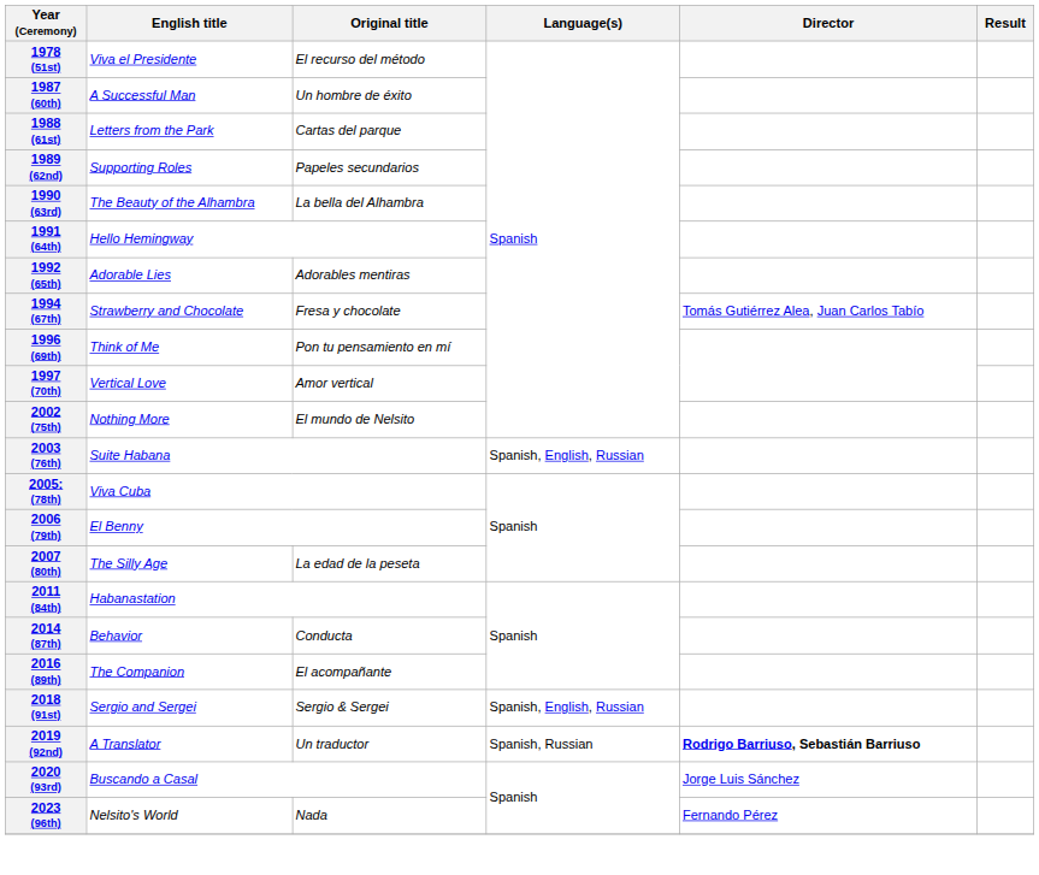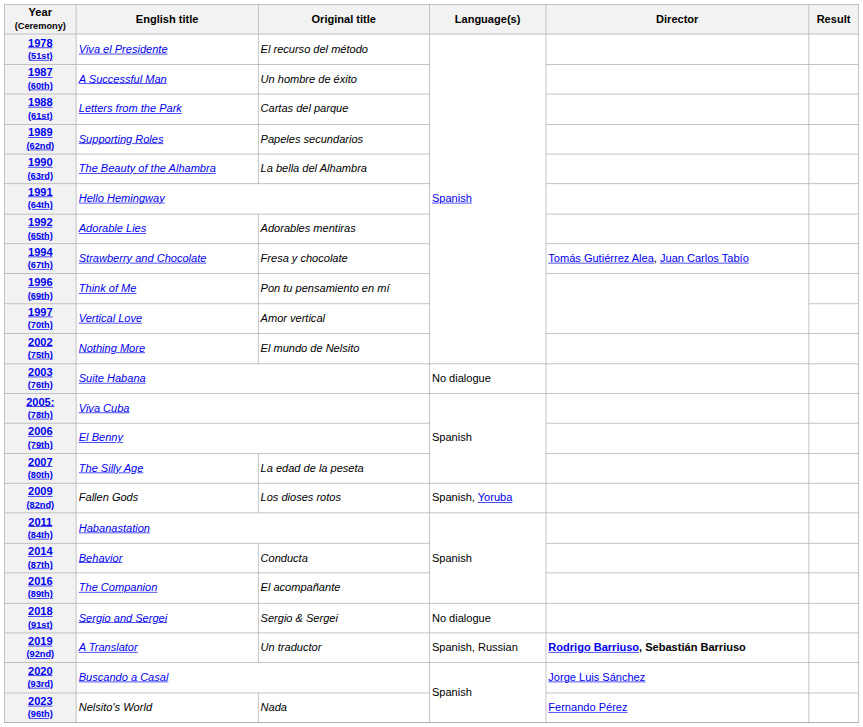 <table class="wikitable sortable" width="98%" style="background:#ffffff;">
 <tr>
 <th>Year<br><small>(Ceremony)</small></th>
 <th>English title</th>
 <th>Original title</th>
 <th>Language(s)</th>
 <th>Director</th>
 <th>Result</th>
 </tr>
 <tr>
 <th align="center"><a href='#'>1978</a><br><small><a href='#'>(51st)</a></small></th>
 <td><em><a href='#'>Viva el Presidente</a></em></td>
 <td><em>El recurso del método</em></td>
 <td rowspan="11"><a href='#'>Spanish</a></td>
 <td></td>
 <td></td>
 </tr>
 <tr>
 <th align="center"><a href='#'>1987</a><br><small><a href='#'>(60th)</a></small></th>
 <td><em><a href='#'>A Successful Man</a></em></td>
 <td><em>Un hombre de éxito</em></td>
 <td></td>
 <td></td>
 </tr>
 <tr>
 <th align="center"><a href='#'>1988</a><br><small><a href='#'>(61st)</a></small></th>
 <td><em><a href='#'>Letters from the Park</a></em></td>
 <td><em>Cartas del parque</em></td>
 <td></td>
 <td></td>
 </tr>
 <tr>
 <th align="center"><a href='#'>1989</a><br><small><a href='#'>(62nd)</a></small></th>
 <td><em><a href='#'>Supporting Roles</a></em></td>
 <td><em>Papeles secundarios</em></td>
 <td></td>
 <td></td>
 </tr>
 <tr>
 <th align="center"><a href='#'>1990</a><br><small><a href='#'>(63rd)</a></small></th>
 <td><em><a href='#'>The Beauty of the Alhambra</a></em></td>
 <td><em>La bella del Alhambra</em></td>
 <td></td>
 <td></td>
 </tr>
 <tr>
 <th align="center"><a href='#'>1991</a><br><small><a href='#'>(64th)</a></small></th>
 <td colspan="2"><em><a href='#'>Hello Hemingway</a></em></td>
 <td></td>
 <td></td>
 </tr>
 <tr>
 <th align="center"><a href='#'>1992</a><br><small><a href='#'>(65th)</a></small></th>
 <td><em><a href='#'>Adorable Lies</a></em></td>
 <td><em>Adorables mentiras</em></td>
 <td></td>
 <td></td>
 </tr>
 <tr>
 <th align="center"><a href='#'>1994</a><br><small><a href='#'>(67th)</a></small></th>
 <td><em><a href='#'>Strawberry and Chocolate</a></em></td>
 <td><em>Fresa y chocolate</em></td>
 <td><a href='#'>Tomás Gutiérrez Alea</a>, <a href='#'>Juan Carlos Tabío</a></td>
 <td></td>
 </tr>
 <tr>
 <th align="center"><a href='#'>1996</a><br><small><a href='#'>(69th)</a></small></th>
 <td><em><a href='#'>Think of Me</a></em></td>
 <td><em>Pon tu pensamiento en mí</em></td>
 <td rowspan="2"></td>
 <td></td>
 </tr>
 <tr>
 <th align="center"><a href='#'>1997</a><br><small><a href='#'>(70th)</a></small></th>
 <td><em><a href='#'>Vertical Love</a></em></td>
 <td><em>Amor vertical</em></td>
 <td></td>
 </tr>
 <tr>
 <th align="center"><a href='#'>2002</a><br><small><a href='#'>(75th)</a></small></th>
 <td><em><a href='#'>Nothing More</a></em></td>
 <td><em>El mundo de Nelsito</em></td>
 <td></td>
 <td></td>
 </tr>
 <tr>
 <th align="center"><a href='#'>2003</a><br><small><a href='#'>(76th)</a></small></th>
 <td colspan="2"><em><a href='#'>Suite Habana</a></em></td>
-<td>Spanish, <a href='#'>English</a>, <a href='#'>Russian</a></td>
+<td>No dialogue</td>
 <td></td>
 <td></td>
 </tr>
 <tr>
 <th align="center"><a href='#'>2005:</a><br><small><a href='#'>(78th)</a></small></th>
 <td colspan="2"><em><a href='#'>Viva Cuba</a></em></td>
 <td rowspan="3">Spanish</td>
 <td></td>
 <td></td>
 </tr>
 <tr>
 <th align="center"><a href='#'>2006</a><br><small><a href='#'>(79th)</a></small></th>
 <td colspan="2"><em><a href='#'>El Benny</a></em></td>
 <td></td>
 <td></td>
 </tr>
 <tr>
 <th align="center"><a href='#'>2007</a><br><small><a href='#'>(80th)</a></small></th>
 <td><em><a href='#'>The Silly Age</a></em></td>
 <td><em>La edad de la peseta</em></td>
+<td></td>
+<td></td>
+</tr>
+<tr>
+<th align="center"><a href='#'>2009</a><br><small><a href='#'>(82nd)</a></small></th>
+<td><em>Fallen Gods</em></td>
+<td><em>Los dioses rotos</em></td>
+<td>Spanish, <a href='#'>Yoruba</a></td>
 <td></td>
 <td></td>
 </tr>
 <tr>
 <th align="center"><a href='#'>2011</a><br><small><a href='#'>(84th)</a></small></th>
 <td colspan="2"><em><a href='#'>Habanastation</a></em></td>
 <td rowspan="3">Spanish</td>
 <td></td>
 <td></td>
 </tr>
 <tr>
 <th align="center"><a href='#'>2014</a><br><small><a href='#'>(87th)</a></small></th>
 <td><em><a href='#'>Behavior</a></em></td>
 <td><em>Conducta</em></td>
 <td></td>
 <td></td>
 </tr>
 <tr>
 <th align="center"><a href='#'>2016</a><br><small><a href='#'>(89th)</a></small></th>
 <td><em><a href='#'>The Companion</a></em></td>
 <td><em>El acompañante</em></td>
 <td></td>
 <td></td>
 </tr>
 <tr>
 <th align="center"><a href='#'>2018</a><br><small><a href='#'>(91st)</a></small></th>
 <td><em><a href='#'>Sergio and Sergei</a></em></td>
 <td><em>Sergio & Sergei</em></td>
-<td>Spanish, <a href='#'>English</a>, <a href='#'>Russian</a></td>
+<td>No dialogue</td>
 <td></td>
 <td></td>
 </tr>
 <tr>
 <th align="center"><a href='#'>2019</a><br><small><a href='#'>(92nd)</a></small></th>
 <td><em><a href='#'>A Translator</a></em></td>
 <td><em>Un traductor</em></td>
 <td>Spanish, Russian</td>
 <td><strong><a href='#'>Rodrigo Barriuso</a>, Sebastián Barriuso</strong></td>
 <td></td>
 </tr>
 <tr>
 <th align="center"><a href='#'>2020</a><br><small><a href='#'>(93rd)</a></small></th>
 <td colspan="2"><em><a href='#'>Buscando a Casal</a></em></td>
 <td rowspan="2">Spanish</td>
 <td><a href='#'>Jorge Luis Sánchez</a></td>
 <td></td>
 </tr>
 <tr>
 <th align="center"><a href='#'>2023</a><br><small><a href='#'>(96th)</a></small></th>
 <td><em>Nelsito's World</em></td>
 <td><em>Nada</em></td>
 <td data-sort-value="Pérez, Fernando"><a href='#'>Fernando Pérez</a></td>
 <td></td>
 </tr>
 <tr>
 </tr>
 </table>
